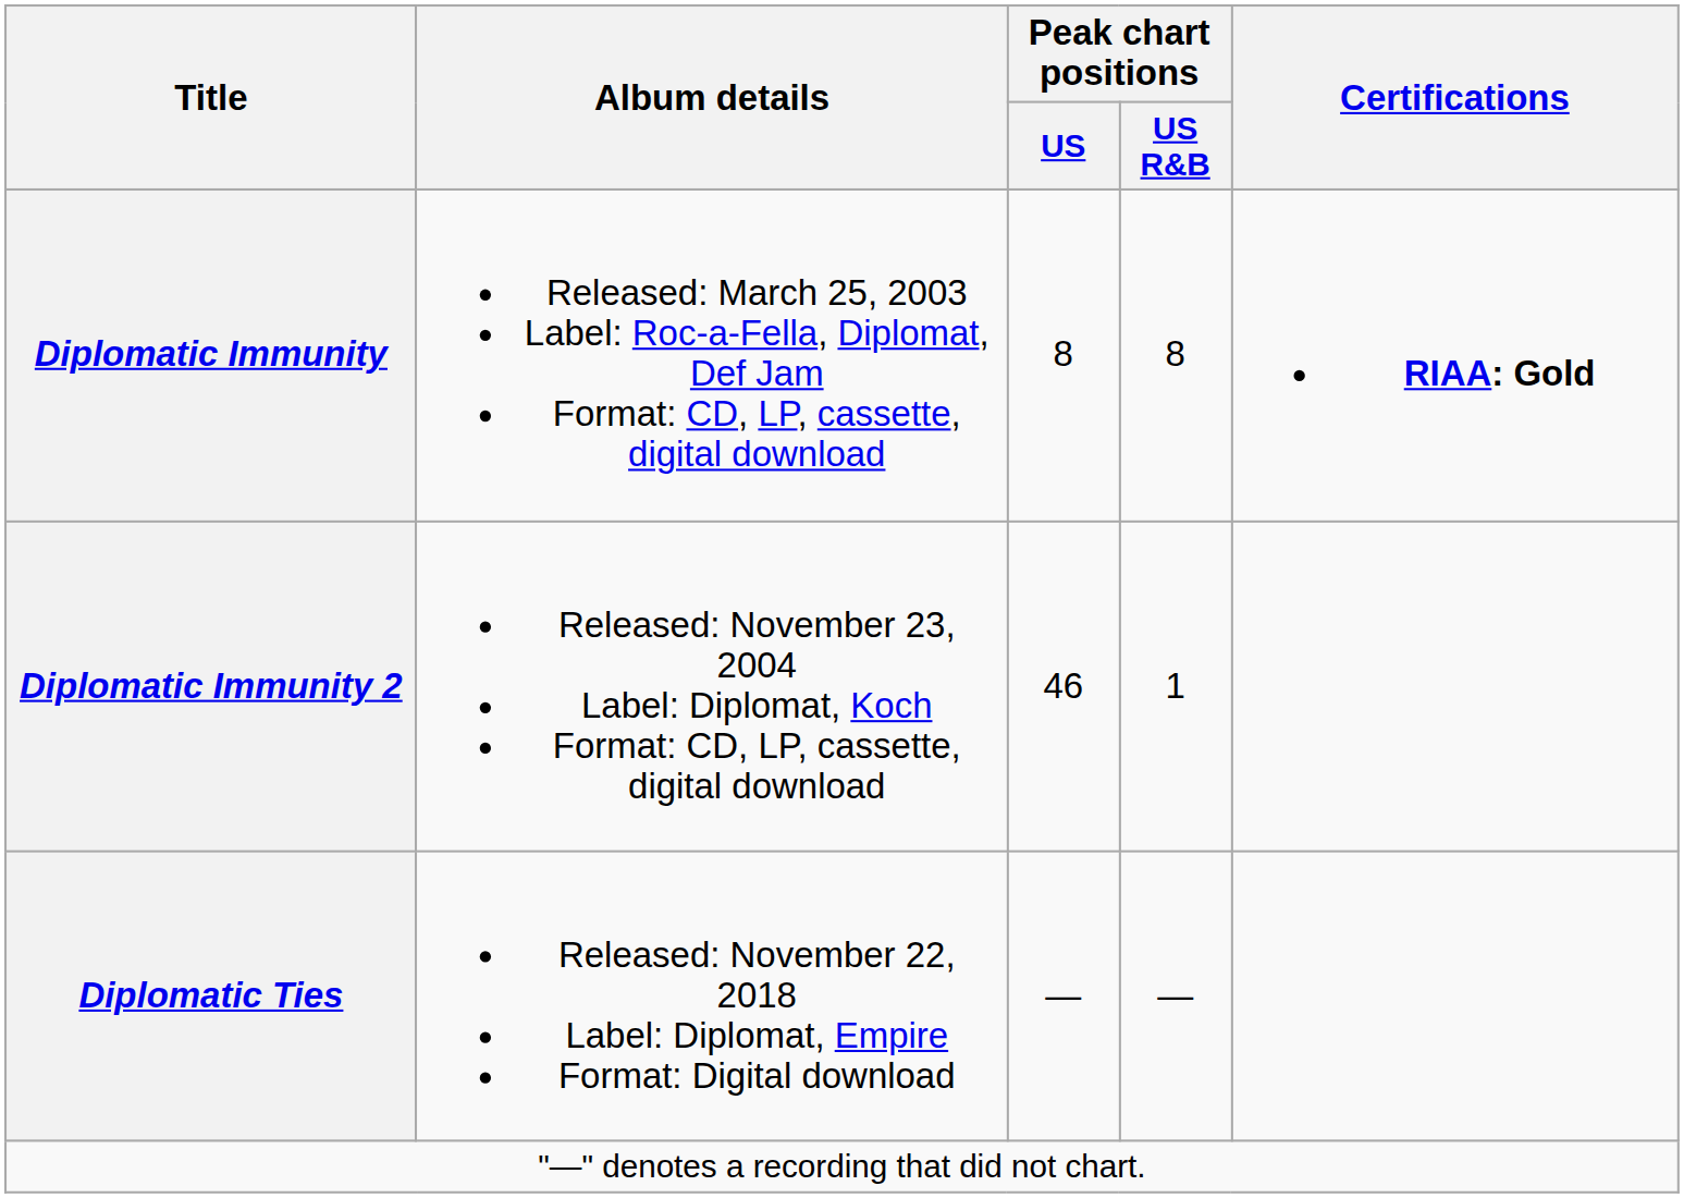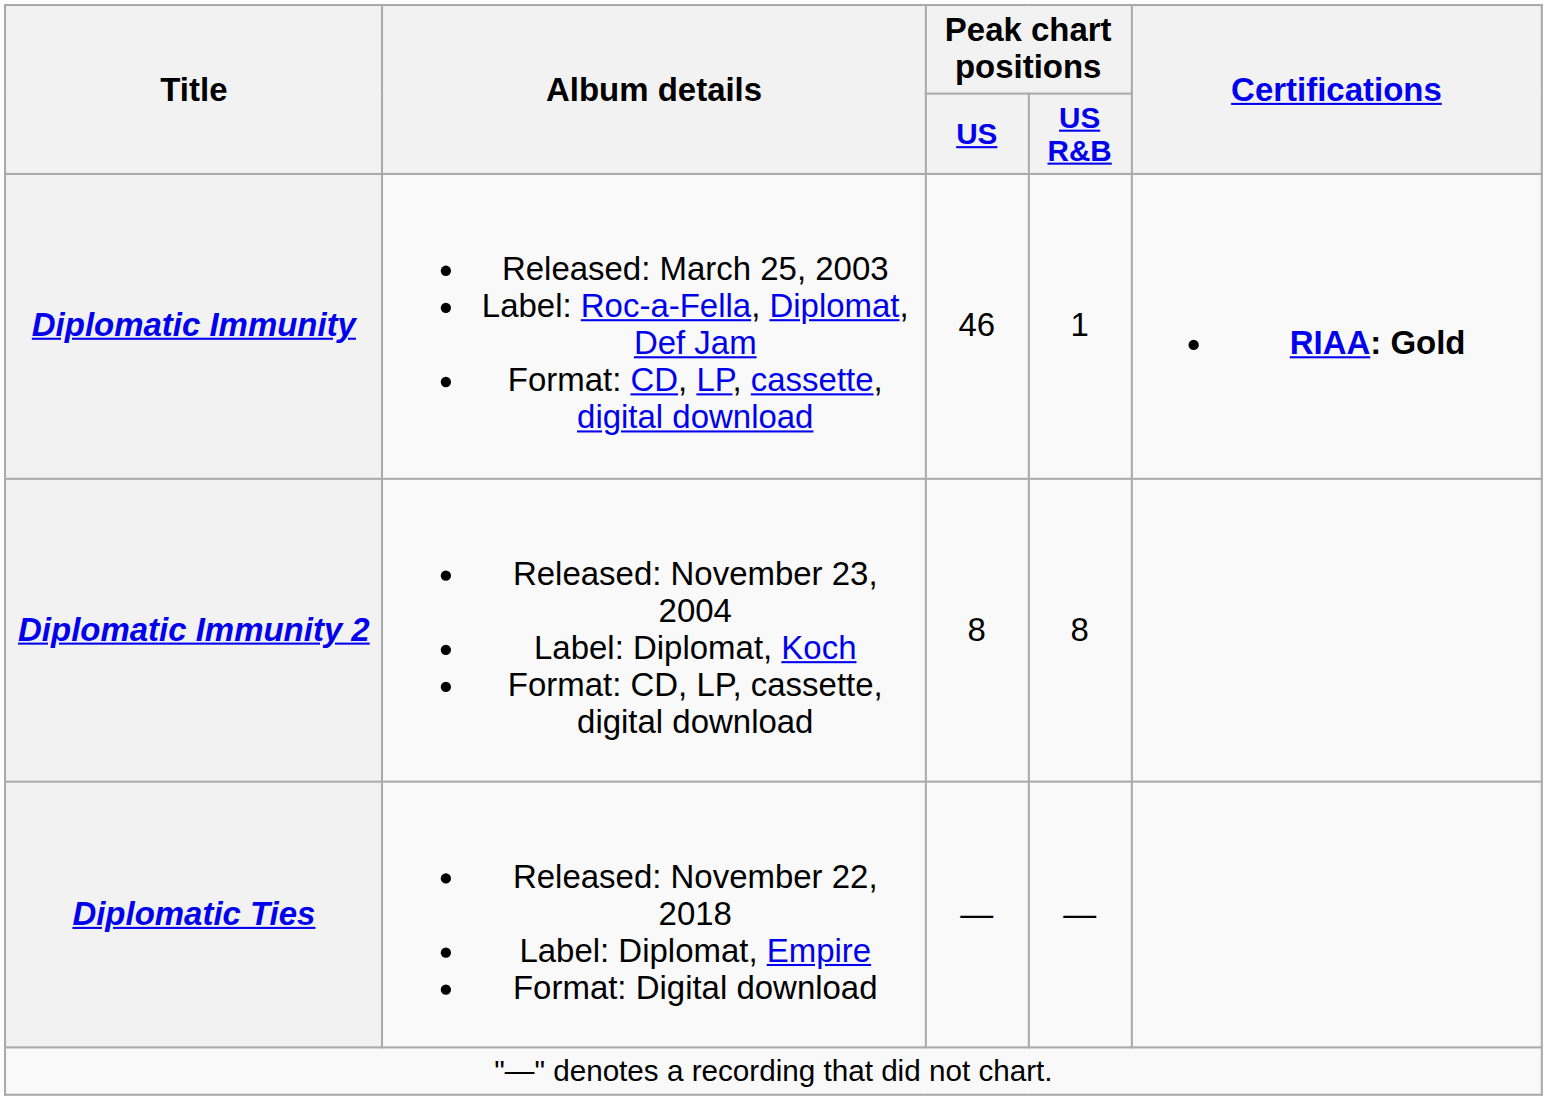 <table class="wikitable plainrowheaders" style="text-align:center;">
 <tr>
 <th scope="col" rowspan="2" style="width:11em;">Title</th>
 <th scope="col" rowspan="2" style="width:16em;">Album details</th>
 <th scope="col" colspan="2">Peak chart positions</th>
 <th scope="col" rowspan="2" style="width:12em;"><a href='#'>Certifications</a></th>
 </tr>
 <tr>
 <th style="width:3em;font-size:90%;"><a href='#'>US</a><br></th>
 <th style="width:3em;font-size:90%;"><a href='#'>US<br>R&B</a><br></th>
 </tr>
 <tr>
 <th scope="row"><em><a href='#'>Diplomatic Immunity</a></em></th>
 <td><br><ul><li>Released: March 25, 2003</li><li>Label: <a href='#'>Roc-a-Fella</a>, <a href='#'>Diplomat</a>, <a href='#'>Def Jam</a></li><li>Format: <a href='#'>CD</a>, <a href='#'>LP</a>, <a href='#'>cassette</a>, <a href='#'>digital download</a></li></ul></td>
-<td>8</td>
-<td>8</td>
+<td>46</td>
+<td>1</td>
 <td><strong><br><ul><li><a href='#'>RIAA</a>: Gold</li></ul></strong></td>
 </tr>
 <tr>
 <th scope="row"><em><a href='#'>Diplomatic Immunity 2</a></em></th>
 <td><br><ul><li>Released: November 23, 2004</li><li>Label: Diplomat, <a href='#'>Koch</a></li><li>Format: CD, LP, cassette, digital download</li></ul></td>
-<td>46</td>
-<td>1</td>
+<td>8</td>
+<td>8</td>
 <td></td>
 </tr>
 <tr>
 <th scope="row"><em><a href='#'>Diplomatic Ties</a></em></th>
 <td><br><ul><li>Released: November 22, 2018</li><li>Label: Diplomat, <a href='#'>Empire</a></li><li>Format: Digital download</li></ul></td>
 <td>—</td>
 <td>—</td>
 <td></td>
 </tr>
 <tr>
 <td colspan="14" style="font-size:90%">"—" denotes a recording that did not chart.</td>
 </tr>
 </table>
